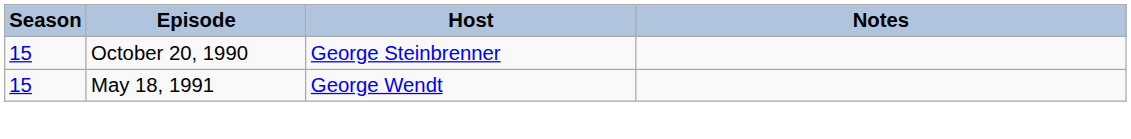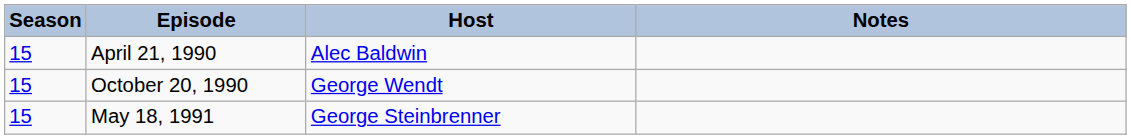 <table class="wikitable" style="width:100%;">
 <tr>
 <th style="background:#B0C4DE;" width="5%">Season</th>
 <th style="background:#B0C4DE;" width="20%">Episode</th>
 <th style="background:#B0C4DE;" width="30%">Host</th>
 <th style="background:#B0C4DE;" width="45%">Notes</th>
 </tr>
 <tr>
 <td><a href='#'>15</a></td>
+<td>April 21, 1990</td>
+<td><a href='#'>Alec Baldwin</a></td>
+<td></td>
+</tr>
+<tr>
+<td><a href='#'>15</a></td>
 <td>October 20, 1990</td>
-<td><a href='#'>George Steinbrenner</a></td>
+<td><a href='#'>George Wendt</a></td>
 <td></td>
 </tr>
 <tr>
 <td><a href='#'>15</a></td>
 <td>May 18, 1991</td>
-<td><a href='#'>George Wendt</a></td>
+<td><a href='#'>George Steinbrenner</a></td>
 <td></td>
 </tr>
 </table>
